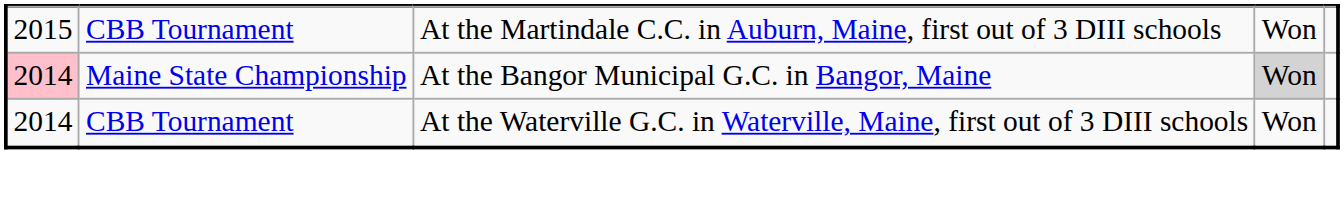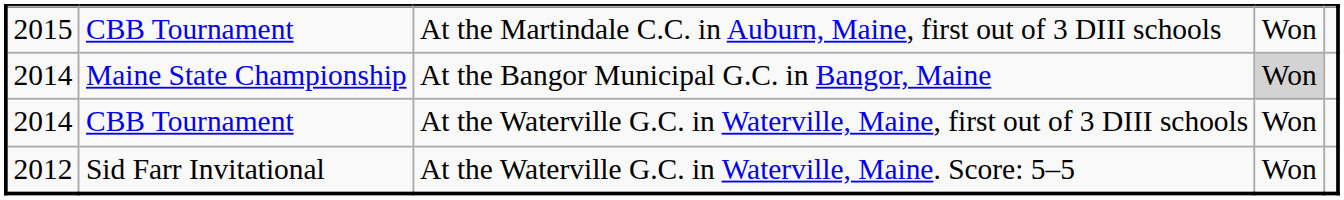 <table class="wikitable sortable" style="margin:0.5em 1em 0.5em 0; border:2px #000000 solid; border-collapse:collapse;" style="text-align:center">
 <tr>
 </tr>
 <tr>
 <td>2015</td>
 <td><a href='#'>CBB Tournament</a></td>
 <td>At the Martindale C.C. in <a href='#'>Auburn, Maine</a>, first out of 3 DIII schools</td>
 <td>Won</td>
 <td></td>
 </tr>
 <tr>
-<td style="background: pink;">2014</td>
+<td>2014</td>
 <td><a href='#'>Maine State Championship</a></td>
 <td>At the Bangor Municipal G.C. in <a href='#'>Bangor, Maine</a></td>
 <td style="background: lightgrey;">Won</td>
 <td></td>
 </tr>
 <tr>
 <td>2014</td>
 <td><a href='#'>CBB Tournament</a></td>
 <td>At the Waterville G.C. in <a href='#'>Waterville, Maine</a>, first out of 3 DIII schools</td>
 <td>Won</td>
 <td></td>
 </tr>
+<tr>
+<td>2012</td>
+<td>Sid Farr Invitational</td>
+<td>At the Waterville G.C. in <a href='#'>Waterville, Maine</a>. Score: 5–5</td>
+<td>Won</td>
+<td></td>
+</tr>
 </table>
